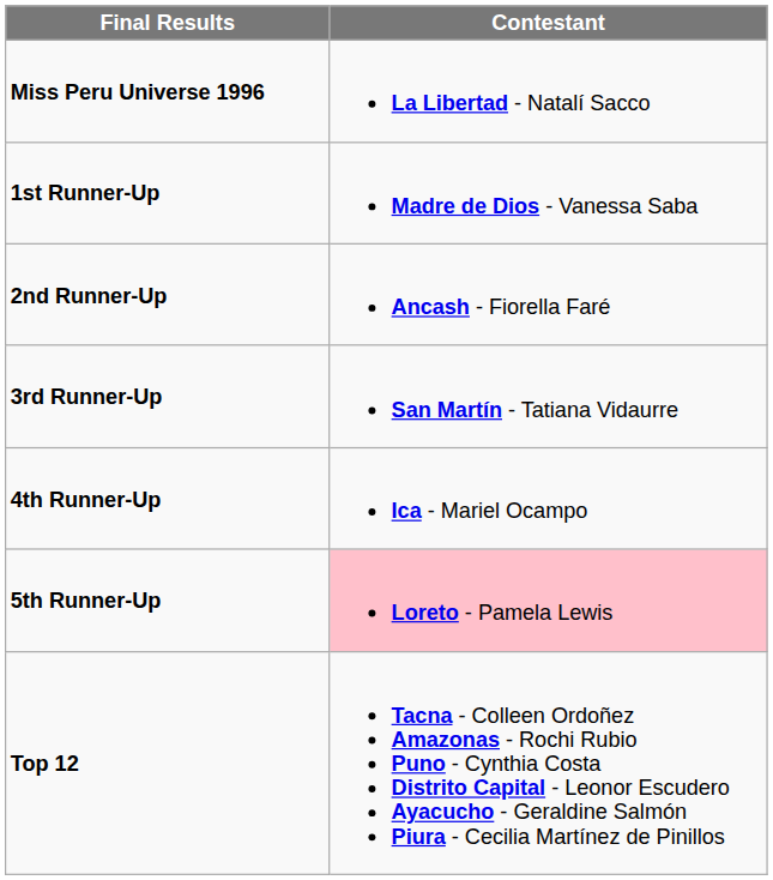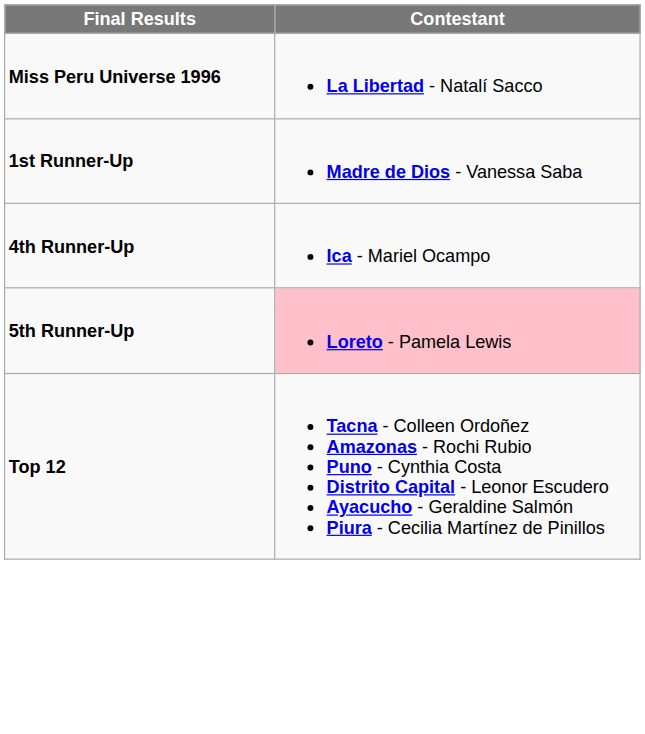 <table class="wikitable sortable" style="font-size: 95%;">
 <tr>
 <th width="220" style="background-color:#787878;color:#FFFFFF;">Final Results</th>
 <th width="300" style="background-color:#787878;color:#FFFFFF;">Contestant</th>
 </tr>
 <tr>
 <td><strong>Miss Peru Universe 1996</strong></td>
 <td><br><ul><li> <strong><a href='#'>La Libertad</a></strong> - Natalí Sacco</li></ul></td>
 </tr>
 <tr>
 <td><strong>1st Runner-Up</strong></td>
 <td><br><ul><li> <strong><a href='#'>Madre de Dios</a></strong> - Vanessa Saba</li></ul></td>
 </tr>
 <tr>
-<td><strong>2nd Runner-Up</strong></td>
-<td><br><ul><li> <strong><a href='#'>Ancash</a></strong> - Fiorella Faré</li></ul></td>
-</tr>
-<tr>
-<td><strong>3rd Runner-Up</strong></td>
-<td><br><ul><li> <strong><a href='#'>San Martín</a></strong> - Tatiana Vidaurre</li></ul></td>
-</tr>
-<tr>
 <td><strong>4th Runner-Up</strong></td>
 <td><br><ul><li> <strong><a href='#'>Ica</a></strong> - Mariel Ocampo</li></ul></td>
 </tr>
 <tr>
 <td><strong>5th Runner-Up</strong></td>
 <td style="background: pink;"><br><ul><li> <strong><a href='#'>Loreto</a></strong> - Pamela Lewis</li></ul></td>
 </tr>
 <tr>
 <td><strong>Top 12</strong></td>
 <td><br><ul><li> <strong><a href='#'>Tacna</a></strong> - Colleen Ordoñez</li><li> <strong><a href='#'>Amazonas</a></strong> - Rochi Rubio</li><li> <strong><a href='#'>Puno</a></strong> - Cynthia Costa</li><li> <strong><a href='#'>Distrito Capital</a></strong> - Leonor Escudero</li><li> <strong><a href='#'>Ayacucho</a></strong> - Geraldine Salmón</li><li> <strong><a href='#'>Piura</a></strong> - Cecilia Martínez de Pinillos</li></ul></td>
 </tr>
 </table>
